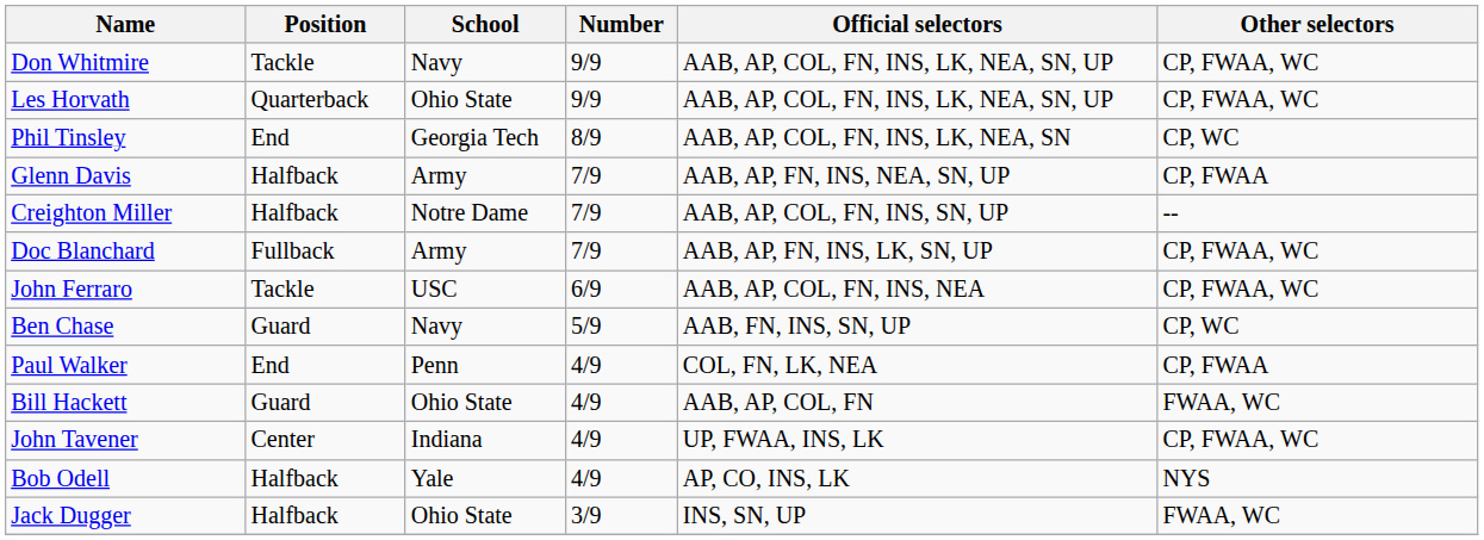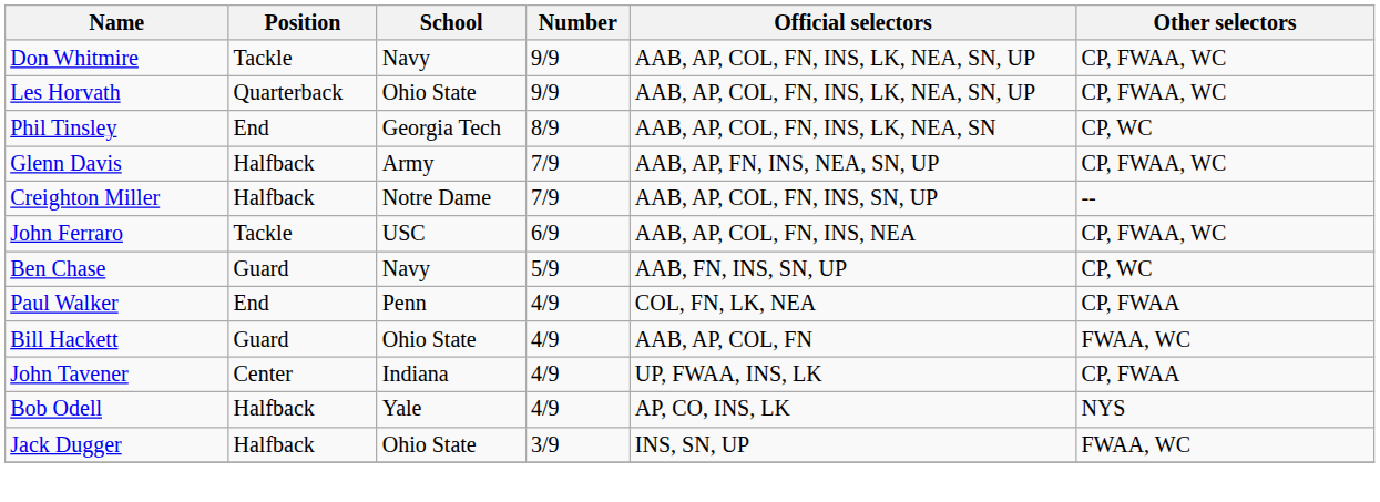 <table class="wikitable sortable">
 <tr>
 <th bgcolor="#DDDDFF" width="15%">Name</th>
 <th bgcolor="#DDDDFF" width="10%">Position</th>
 <th bgcolor="#DDDDFF" width="10%">School</th>
 <th bgcolor="#DDDDFF" width="7%">Number</th>
 <th bgcolor="#DDDDFF" width="30%">Official selectors</th>
 <th bgcolor="#DDDDFF" width="20%">Other selectors</th>
 </tr>
 <tr align="left">
 <td><a href='#'>Don Whitmire</a></td>
 <td>Tackle</td>
 <td>Navy</td>
 <td>9/9</td>
 <td>AAB, AP, COL, FN, INS, LK, NEA, SN, UP</td>
 <td>CP, FWAA, WC</td>
 </tr>
 <tr align="left">
 <td><a href='#'>Les Horvath</a></td>
 <td>Quarterback</td>
 <td>Ohio State</td>
 <td>9/9</td>
 <td>AAB, AP, COL, FN, INS, LK, NEA, SN, UP</td>
 <td>CP, FWAA, WC</td>
 </tr>
 <tr align="left">
 <td><a href='#'>Phil Tinsley</a></td>
 <td>End</td>
 <td>Georgia Tech</td>
 <td>8/9</td>
 <td>AAB, AP, COL, FN, INS, LK, NEA, SN</td>
 <td>CP, WC</td>
 </tr>
 <tr align="left">
 <td><a href='#'>Glenn Davis</a></td>
 <td>Halfback</td>
 <td>Army</td>
 <td>7/9</td>
 <td>AAB, AP, FN, INS, NEA, SN, UP</td>
-<td>CP, FWAA</td>
+<td>CP, FWAA, WC</td>
 </tr>
 <tr align="left">
 <td><a href='#'>Creighton Miller</a></td>
 <td>Halfback</td>
 <td>Notre Dame</td>
 <td>7/9</td>
 <td>AAB, AP, COL, FN, INS, SN, UP</td>
 <td>--</td>
-</tr>
-<tr align="left">
-<td><a href='#'>Doc Blanchard</a></td>
-<td>Fullback</td>
-<td>Army</td>
-<td>7/9</td>
-<td>AAB, AP, FN, INS, LK, SN, UP</td>
-<td>CP, FWAA, WC</td>
 </tr>
 <tr align="left">
 <td><a href='#'>John Ferraro</a></td>
 <td>Tackle</td>
 <td>USC</td>
 <td>6/9</td>
 <td>AAB, AP, COL, FN, INS, NEA</td>
 <td>CP, FWAA, WC</td>
 </tr>
 <tr align="left">
 <td><a href='#'>Ben Chase</a></td>
 <td>Guard</td>
 <td>Navy</td>
 <td>5/9</td>
 <td>AAB, FN, INS, SN, UP</td>
 <td>CP, WC</td>
 </tr>
 <tr align="left">
 <td><a href='#'>Paul Walker</a></td>
 <td>End</td>
 <td>Penn</td>
 <td>4/9</td>
 <td>COL, FN, LK, NEA</td>
 <td>CP, FWAA</td>
 </tr>
 <tr align="left">
 <td><a href='#'>Bill Hackett</a></td>
 <td>Guard</td>
 <td>Ohio State</td>
 <td>4/9</td>
 <td>AAB, AP, COL, FN</td>
 <td>FWAA, WC</td>
 </tr>
 <tr align="left">
 <td><a href='#'>John Tavener</a></td>
 <td>Center</td>
 <td>Indiana</td>
 <td>4/9</td>
 <td>UP, FWAA, INS, LK</td>
-<td>CP, FWAA, WC</td>
+<td>CP, FWAA</td>
 </tr>
 <tr align="left">
 <td><a href='#'>Bob Odell</a></td>
 <td>Halfback</td>
 <td>Yale</td>
 <td>4/9</td>
 <td>AP, CO, INS, LK</td>
 <td>NYS</td>
 </tr>
 <tr align="left">
 <td><a href='#'>Jack Dugger</a></td>
 <td>Halfback</td>
 <td>Ohio State</td>
 <td>3/9</td>
 <td>INS, SN, UP</td>
 <td>FWAA, WC</td>
 </tr>
 <tr align="left">
 </tr>
 </table>
